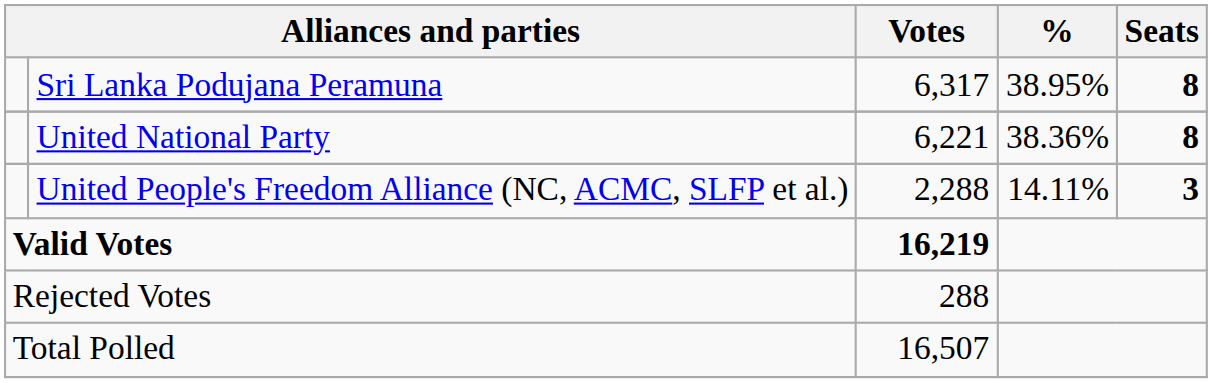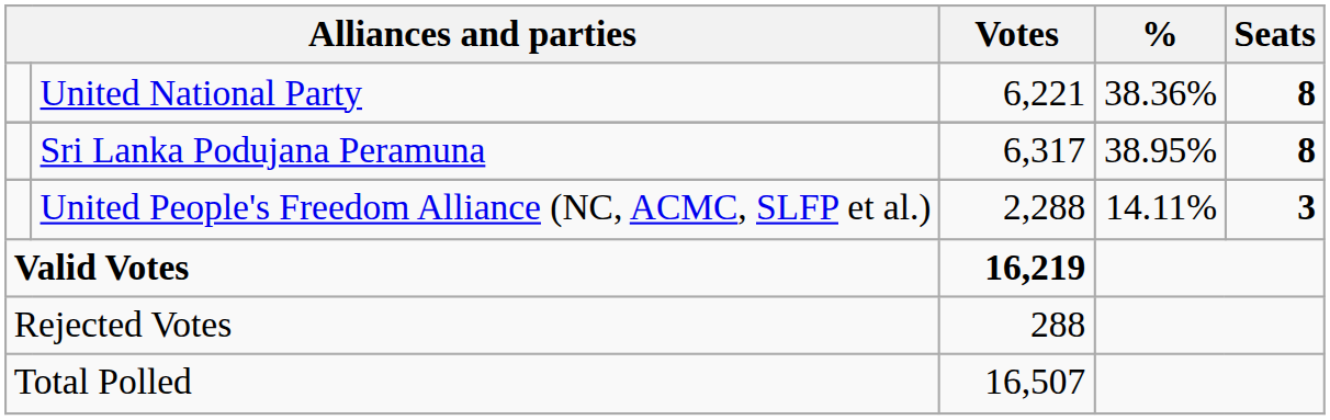 <table class="wikitable" border="1" style="text-align:right;">
 <tr>
 <th valign=bottom align=left colspan=2>Alliances and parties</th>
 <th valign=bottom align=center width="60">Votes</th>
 <th valign=bottom align=center width="50">%</th>
 <th valign=bottom align=center>Seats</th>
 </tr>
 <tr>
 <td bgcolor=> </td>
-<td align=left><a href='#'>Sri Lanka Podujana Peramuna</a></td>
-<td>6,317</td>
-<td>38.95%</td>
+<td align=left><a href='#'>United National Party</a></td>
+<td>6,221</td>
+<td>38.36%</td>
 <td><strong>8</strong></td>
 </tr>
 <tr>
 </tr>
 <tr>
 <td bgcolor=> </td>
-<td align=left><a href='#'>United National Party</a></td>
-<td>6,221</td>
-<td>38.36%</td>
+<td align=left><a href='#'>Sri Lanka Podujana Peramuna</a></td>
+<td>6,317</td>
+<td>38.95%</td>
 <td><strong>8</strong></td>
 </tr>
 <tr>
 </tr>
 <tr>
 <td bgcolor=> </td>
 <td align=left><a href='#'>United People's Freedom Alliance</a> (NC, <a href='#'>ACMC</a>, <a href='#'>SLFP</a> et al.)</td>
 <td>2,288</td>
 <td>14.11%</td>
 <td><strong>3</strong></td>
 </tr>
 <tr>
 <td colspan=2 align=left><strong>Valid Votes</strong></td>
 <td><strong>16,219</strong></td>
 <td colspan=2></td>
 </tr>
 <tr>
 <td colspan=2 align=left>Rejected Votes</td>
 <td>288</td>
 <td colspan=2></td>
 </tr>
 <tr>
 <td colspan=2 align=left>Total Polled</td>
 <td>16,507</td>
 <td colspan=2></td>
 </tr>
 <tr>
 </tr>
 </table>
